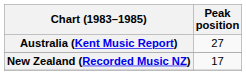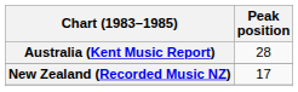 <table class="wikitable sortable plainrowheaders" style="text-align:center">
 <tr>
 <th>Chart (1983–1985)</th>
 <th>Peak<br>position</th>
 </tr>
 <tr>
 <th scope="row">Australia (<a href='#'>Kent Music Report</a>)</th>
-<td>27</td>
+<td>28</td>
 </tr>
 <tr>
 </tr>
 <tr>
 </tr>
 <tr>
 </tr>
 <tr>
 </tr>
 <tr>
 <th scope="row">New Zealand (<a href='#'>Recorded Music NZ</a>)</th>
 <td>17</td>
 </tr>
 <tr>
 </tr>
 <tr>
 </tr>
 <tr>
 </tr>
 </table>
